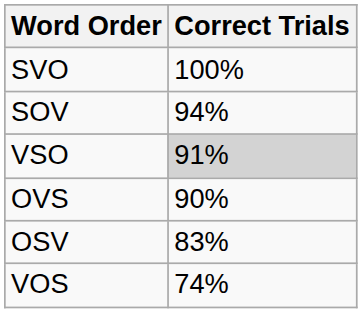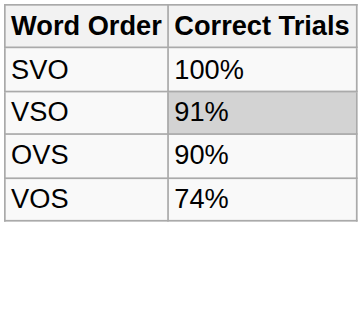 <table class="wikitable">
 <tr>
 <th>Word Order</th>
 <th>Correct Trials</th>
 </tr>
 <tr>
 <td>SVO</td>
 <td>100%</td>
 </tr>
 <tr>
-<td>SOV</td>
-<td>94%</td>
-</tr>
-<tr>
 <td>VSO</td>
 <td style="background: lightgrey;">91%</td>
 </tr>
 <tr>
 <td>OVS</td>
 <td>90%</td>
 </tr>
 <tr>
-<td>OSV</td>
-<td>83%</td>
-</tr>
-<tr>
 <td>VOS</td>
 <td>74%</td>
 </tr>
 </table>
